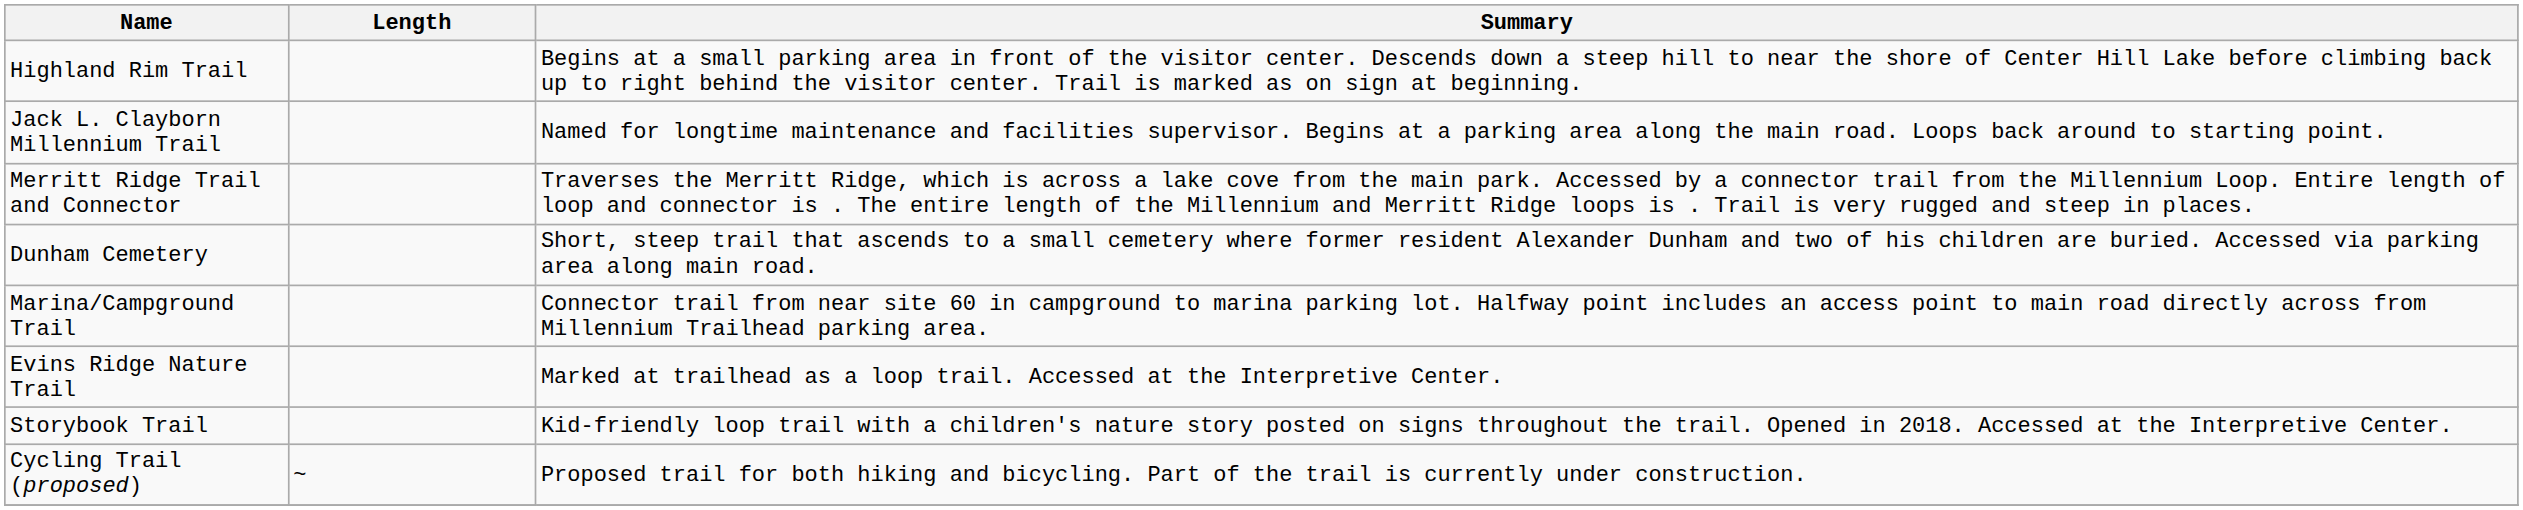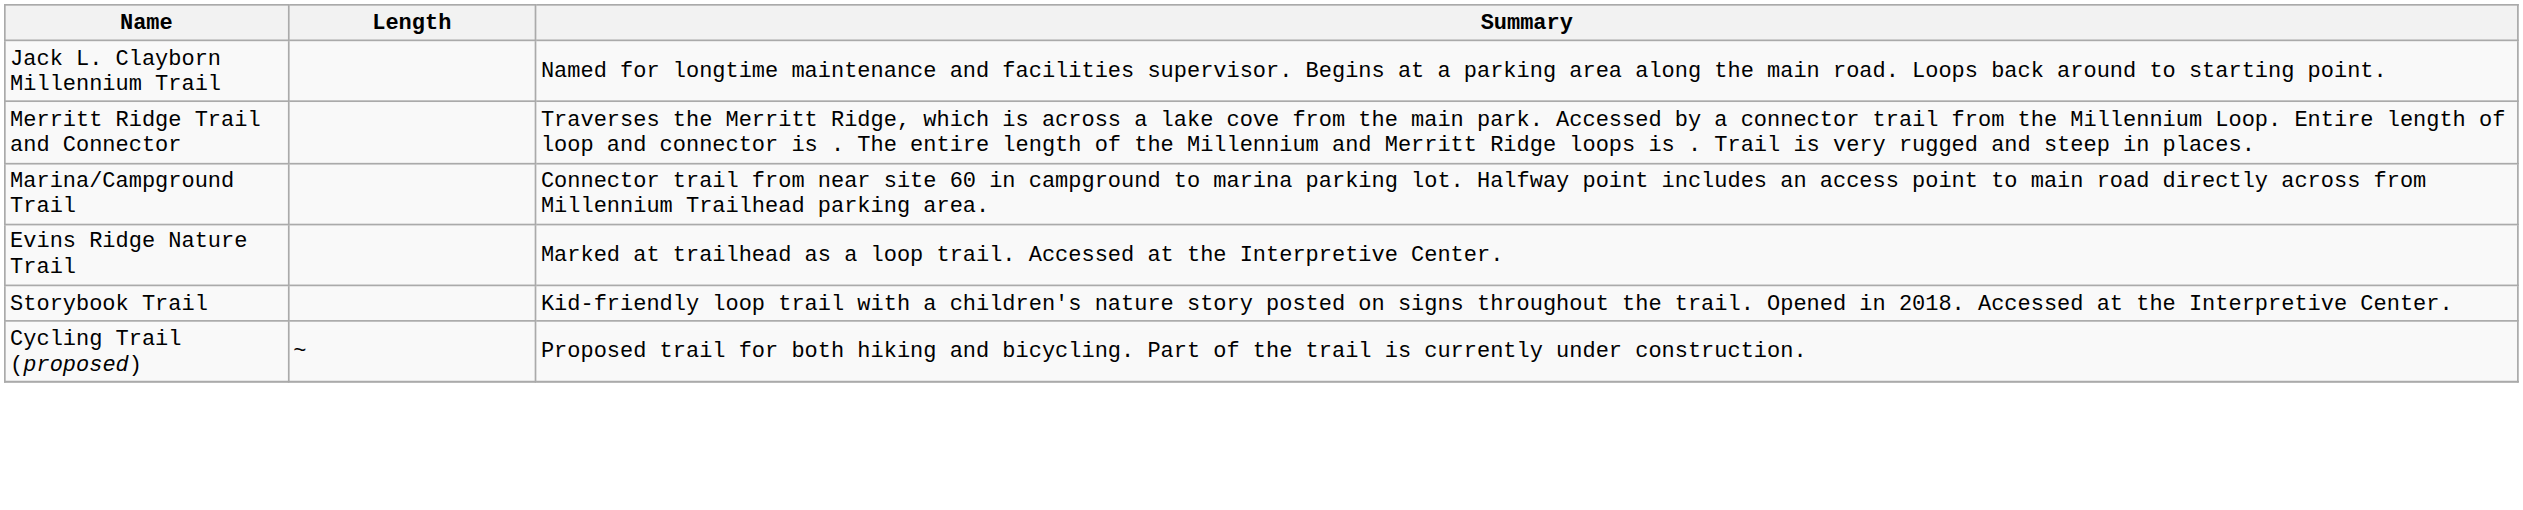 <table class="wikitable sortable" style="width:75%;">
 <tr>
 <th scope="col"  style="width:3%; text-align:center;">Name</th>
 <th scope="col"  style="width:6%; text-align:center;">Length</th>
 <th scope="col" class="unsortable" style="width:48%; text-align:center;">Summary</th>
-</tr>
-<tr>
-<td>Highland Rim Trail</td>
-<td></td>
-<td>Begins at a small parking area in front of the visitor center. Descends down a steep hill to near the shore of Center Hill Lake before climbing back up to right behind the visitor center. Trail is marked as  on sign at beginning.</td>
 </tr>
 <tr>
 <td>Jack L. Clayborn Millennium Trail</td>
 <td></td>
 <td>Named for longtime maintenance and facilities supervisor. Begins at a parking area along the main road. Loops back around to starting point.</td>
 </tr>
 <tr>
 <td>Merritt Ridge Trail and Connector</td>
 <td></td>
 <td>Traverses the Merritt Ridge, which is across a lake cove from the main park. Accessed by a  connector trail from the Millennium Loop. Entire length of loop and connector is . The entire length of the Millennium and Merritt Ridge loops is . Trail is very rugged and steep in places.</td>
-</tr>
-<tr>
-<td>Dunham Cemetery</td>
-<td></td>
-<td>Short, steep trail that ascends to a small cemetery where former resident Alexander Dunham and two of his children are buried. Accessed via parking area along main road.</td>
 </tr>
 <tr>
 <td>Marina/Campground Trail</td>
 <td></td>
 <td>Connector trail from near site 60 in campground to marina parking lot. Halfway point includes an access point to main road directly across from Millennium Trailhead parking area.</td>
 </tr>
 <tr>
 <td>Evins Ridge Nature Trail</td>
 <td></td>
 <td>Marked at trailhead as a  loop trail. Accessed at the Interpretive Center.</td>
 </tr>
 <tr>
 <td>Storybook Trail</td>
 <td></td>
 <td>Kid-friendly loop trail with a children's nature story posted on signs throughout the trail. Opened in 2018. Accessed at the Interpretive Center.</td>
 </tr>
 <tr>
 <td>Cycling Trail (<em>proposed</em>)</td>
 <td>~</td>
 <td>Proposed trail for both hiking and bicycling. Part of the trail is currently under construction.</td>
 </tr>
 <tr>
 </tr>
 </table>
